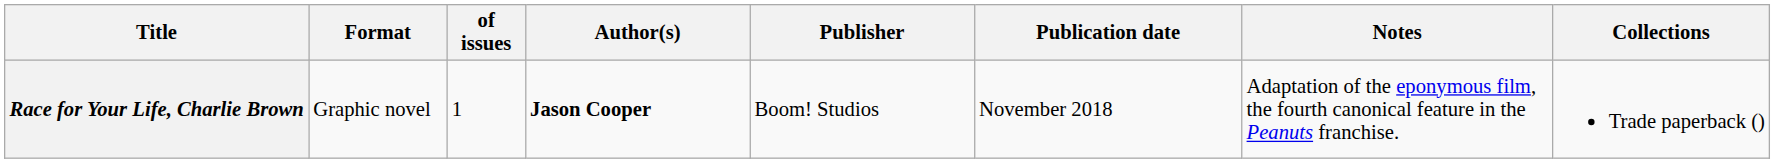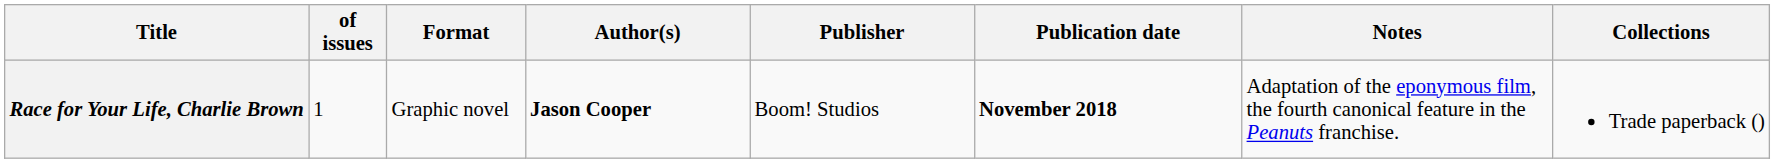 <table class="wikitable">
 <tr>
 <th>Title</th>
+<th style="width:40pt"> of issues</th>
 <th style="width:75pt">Format</th>
-<th style="width:40pt"> of issues</th>
 <th style="width:125pt">Author(s)</th>
 <th style="width:125pt">Publisher</th>
 <th style="width:150pt">Publication date</th>
 <th style="width:175pt">Notes</th>
 <th>Collections</th>
 </tr>
 <tr>
 <th><em>Race for Your Life, Charlie Brown</em></th>
+<td>1</td>
 <td>Graphic novel</td>
-<td>1</td>
 <td><strong>Jason Cooper</strong></td>
 <td>Boom! Studios</td>
-<td>November 2018</td>
+<td><strong>November 2018</strong></td>
 <td>Adaptation of the <a href='#'>eponymous film</a>, the fourth canonical feature in the <em><a href='#'>Peanuts</a></em> franchise.</td>
 <td><br><ul><li>Trade paperback ()</li></ul></td>
 </tr>
 </table>
